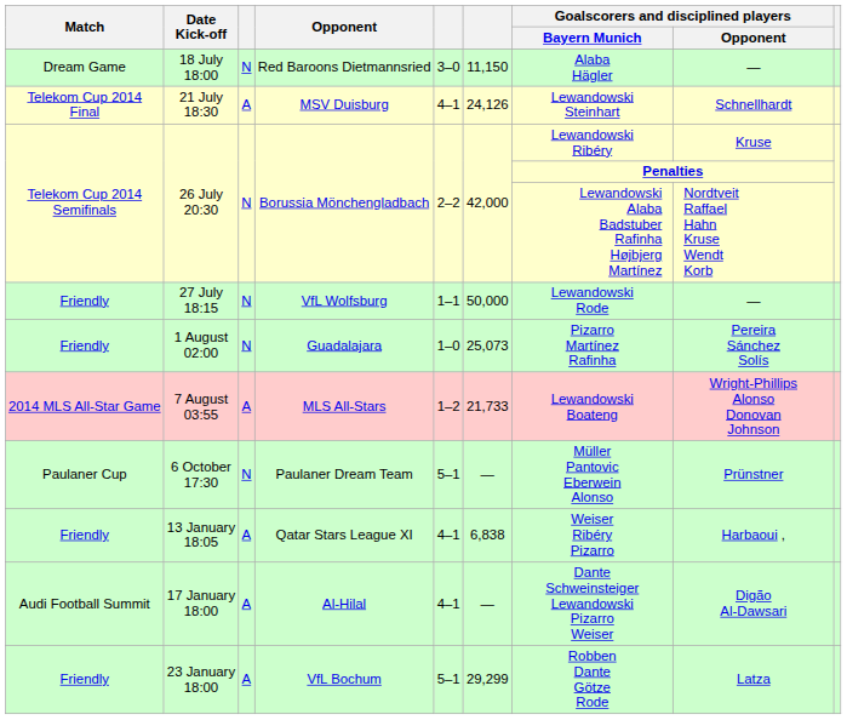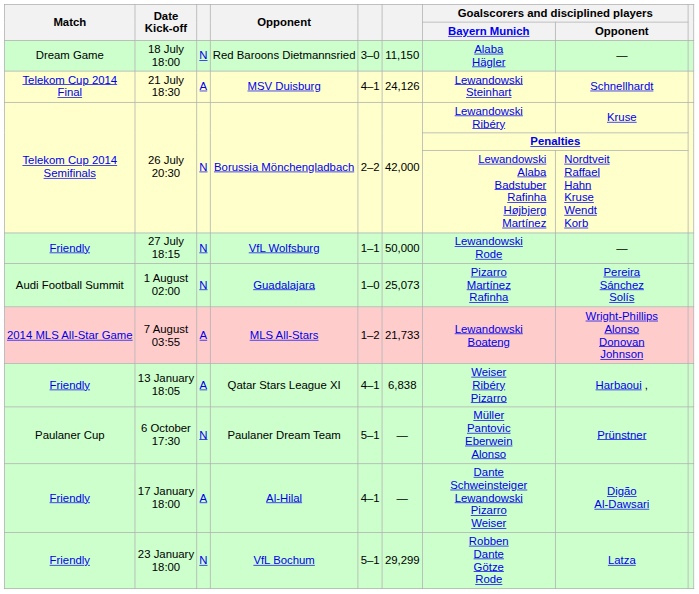 <table class="wikitable" Style="text-align: center;">
 <tr>
 <th rowspan="2">Match</th>
 <th rowspan="2">Date<br>Kick-off</th>
 <th rowspan="2"></th>
 <th rowspan="2">Opponent</th>
 <th rowspan="2"><br></th>
 <th rowspan="2"></th>
 <th colspan="2">Goalscorers and disciplined players</th>
 <th rowspan="2"></th>
 </tr>
 <tr>
 <th style="width:180px"><a href='#'>Bayern Munich</a></th>
 <th style="width:180px">Opponent</th>
 </tr>
 <tr style="background:#cfc">
 <td>Dream Game</td>
 <td>18 July<br>18:00</td>
 <td><a href='#'>N</a></td>
 <td>Red Baroons Dietmannsried</td>
 <td>3–0</td>
 <td>11,150</td>
 <td><a href='#'>Alaba</a> <br><a href='#'>Hägler</a> </td>
 <td>—</td>
 <td></td>
 </tr>
 <tr style="background:#ffc">
 <td><a href='#'>Telekom Cup 2014<br>Final</a></td>
 <td>21 July<br>18:30</td>
 <td><a href='#'>A</a></td>
 <td><a href='#'>MSV Duisburg</a></td>
 <td>4–1</td>
 <td>24,126</td>
 <td><a href='#'>Lewandowski</a> <br><a href='#'>Steinhart</a> </td>
 <td><a href='#'>Schnellhardt</a> </td>
 <td></td>
 </tr>
 <tr style="background:#ffc">
 <td rowspan="3"><a href='#'>Telekom Cup 2014<br>Semifinals</a></td>
 <td rowspan="3">26 July<br>20:30</td>
 <td rowspan="3"><a href='#'>N</a></td>
 <td rowspan="3"><a href='#'>Borussia Mönchengladbach</a></td>
 <td rowspan="3">2–2<br></td>
 <td rowspan="3">42,000</td>
 <td><a href='#'>Lewandowski</a> <br><a href='#'>Ribéry</a> </td>
 <td><a href='#'>Kruse</a> </td>
 <td rowspan="3"></td>
 </tr>
 <tr style="background:#ffc">
 <td colspan="2"><strong><a href='#'>Penalties</a></strong></td>
 </tr>
 <tr style="background:#ffc">
 <td style="text-align: right;"><a href='#'>Lewandowski</a>  <br><a href='#'>Alaba</a>  <br><a href='#'>Badstuber</a>  <br><a href='#'>Rafinha</a>  <br><a href='#'>Højbjerg</a>  <br><a href='#'>Martínez</a>  </td>
 <td style="text-align: left;">  <a href='#'>Nordtveit</a><br>  <a href='#'>Raffael</a><br>  <a href='#'>Hahn</a><br>  <a href='#'>Kruse</a><br>  <a href='#'>Wendt</a><br>  <a href='#'>Korb</a></td>
 </tr>
 <tr style="background:#cfc">
 <td><a href='#'>Friendly</a></td>
 <td>27 July<br>18:15</td>
 <td><a href='#'>N</a></td>
 <td><a href='#'>VfL Wolfsburg</a></td>
 <td>1–1</td>
 <td>50,000</td>
 <td><a href='#'>Lewandowski</a> <br><a href='#'>Rode</a> </td>
 <td>—</td>
 <td></td>
 </tr>
 <tr style="background:#cfc">
-<td><a href='#'>Friendly</a></td>
+<td>Audi Football Summit</td>
 <td>1 August<br>02:00</td>
 <td><a href='#'>N</a></td>
 <td><a href='#'>Guadalajara</a></td>
 <td>1–0</td>
 <td>25,073</td>
 <td><a href='#'>Pizarro</a> <br><a href='#'>Martínez</a> <br><a href='#'>Rafinha</a> </td>
 <td><a href='#'>Pereira</a> <br><a href='#'>Sánchez</a> <br><a href='#'>Solís</a> </td>
 <td></td>
 </tr>
 <tr style="background:#fcc">
 <td><a href='#'>2014 MLS All-Star Game</a></td>
 <td>7 August<br>03:55</td>
 <td><a href='#'>A</a></td>
 <td><a href='#'>MLS All-Stars</a></td>
 <td>1–2</td>
 <td>21,733</td>
 <td><a href='#'>Lewandowski</a> <br><a href='#'>Boateng</a> </td>
 <td><a href='#'>Wright-Phillips</a> <br><a href='#'>Alonso</a> <br><a href='#'>Donovan</a> <br><a href='#'>Johnson</a> </td>
 <td></td>
 </tr>
 <tr style="background:#cfc">
+<td><a href='#'>Friendly</a></td>
+<td>13 January<br>18:05</td>
+<td><a href='#'>A</a></td>
+<td>Qatar Stars League XI</td>
+<td>4–1</td>
+<td>6,838</td>
+<td><a href='#'>Weiser</a> <br><a href='#'>Ribéry</a> <br><a href='#'>Pizarro</a> </td>
+<td><a href='#'>Harbaoui</a> , </td>
+<td></td>
+</tr>
+<tr style="background:#cfc">
 <td>Paulaner Cup</td>
 <td>6 October<br>17:30</td>
 <td><a href='#'>N</a></td>
 <td>Paulaner Dream Team</td>
 <td>5–1</td>
 <td>—</td>
 <td><a href='#'>Müller</a> <br><a href='#'>Pantovic</a> <br><a href='#'>Eberwein</a> <br><a href='#'>Alonso</a> </td>
 <td><a href='#'>Prünstner</a> </td>
 <td></td>
 </tr>
 <tr style="background:#cfc">
 <td><a href='#'>Friendly</a></td>
-<td>13 January<br>18:05</td>
-<td><a href='#'>A</a></td>
-<td>Qatar Stars League XI</td>
-<td>4–1</td>
-<td>6,838</td>
-<td><a href='#'>Weiser</a> <br><a href='#'>Ribéry</a> <br><a href='#'>Pizarro</a> </td>
-<td><a href='#'>Harbaoui</a> , </td>
-<td></td>
-</tr>
-<tr style="background:#cfc">
-<td>Audi Football Summit</td>
 <td>17 January<br>18:00</td>
 <td><a href='#'>A</a></td>
 <td><a href='#'>Al-Hilal</a></td>
 <td>4–1</td>
 <td>—</td>
 <td><a href='#'>Dante</a> <br><a href='#'>Schweinsteiger</a> <br><a href='#'>Lewandowski</a> <br><a href='#'>Pizarro</a> <br><a href='#'>Weiser</a> </td>
 <td><a href='#'>Digão</a> <br><a href='#'>Al-Dawsari</a> </td>
 <td></td>
 </tr>
 <tr style="background:#cfc">
 <td><a href='#'>Friendly</a></td>
 <td>23 January<br>18:00</td>
-<td><a href='#'>A</a></td>
+<td><a href='#'>N</a></td>
 <td><a href='#'>VfL Bochum</a></td>
 <td>5–1</td>
 <td>29,299</td>
 <td><a href='#'>Robben</a> <br><a href='#'>Dante</a> <br><a href='#'>Götze</a> <br><a href='#'>Rode</a> </td>
 <td><a href='#'>Latza</a> </td>
 <td></td>
 </tr>
 </table>
